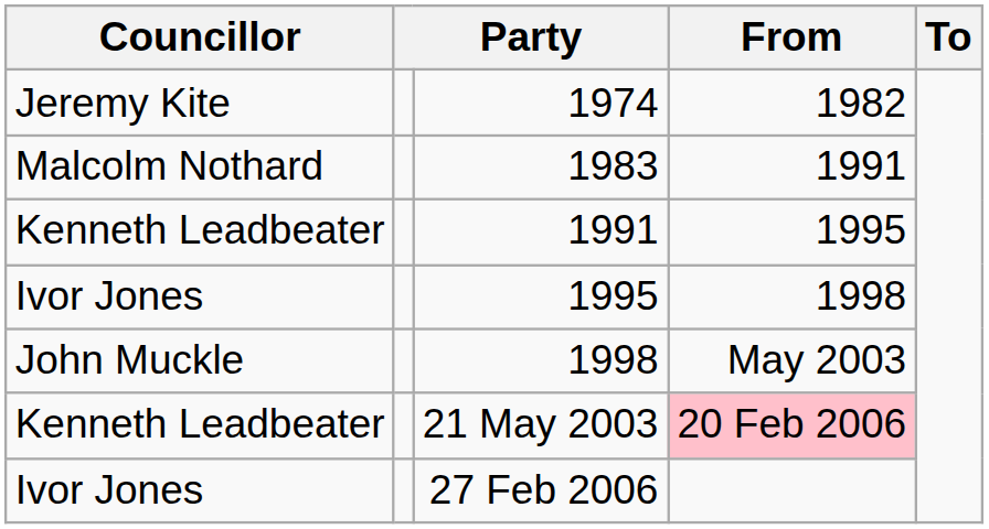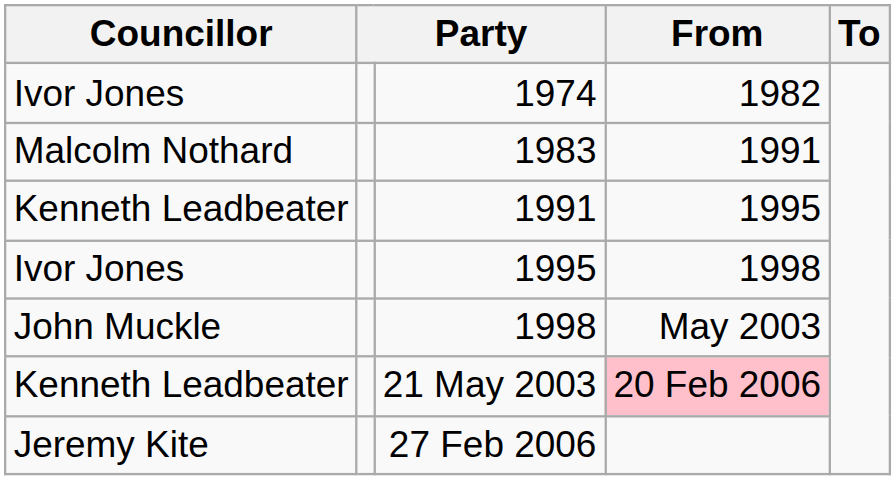 <table class=wikitable>
 <tr>
 <th>Councillor</th>
 <th colspan=2>Party</th>
 <th>From</th>
 <th>To</th>
 </tr>
 <tr>
-<td>Jeremy Kite</td>
+<td>Ivor Jones</td>
 <td></td>
 <td align=right>1974</td>
 <td align=right>1982</td>
 </tr>
 <tr>
 <td>Malcolm Nothard</td>
 <td></td>
 <td align=right>1983</td>
 <td align=right>1991</td>
 </tr>
 <tr>
 <td>Kenneth Leadbeater</td>
 <td></td>
 <td align=right>1991</td>
 <td align=right>1995</td>
 </tr>
 <tr>
 <td>Ivor Jones</td>
 <td></td>
 <td align=right>1995</td>
 <td align=right>1998</td>
 </tr>
 <tr>
 <td>John Muckle</td>
 <td></td>
 <td align=right>1998</td>
 <td align=right>May 2003</td>
 </tr>
 <tr>
 <td>Kenneth Leadbeater</td>
 <td></td>
 <td align=right>21 May 2003</td>
 <td align=right style="background: pink;">20 Feb 2006</td>
 </tr>
 <tr>
-<td>Ivor Jones</td>
+<td>Jeremy Kite</td>
 <td></td>
 <td align=right>27 Feb 2006</td>
 <td></td>
 </tr>
 </table>
